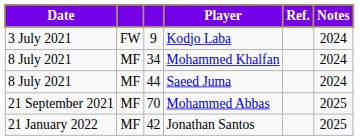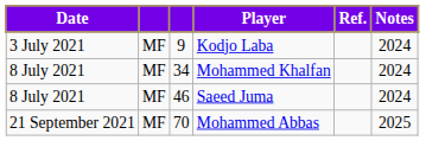 <table class="wikitable plainrowheaders sortable">
 <tr>
 <th style="color:#FFFFFF; background: #7300E6; border:2px solid #AB9767;"><strong>Date</strong></th>
 <th style="color:#FFFFFF; background: #7300E6; border:2px solid #AB9767;"></th>
 <th style="color:#FFFFFF; background: #7300E6; border:2px solid #AB9767;"></th>
 <th style="color:#FFFFFF; background: #7300E6; border:2px solid #AB9767;"><strong> Player</strong></th>
 <th style="color:#FFFFFF; background: #7300E6; border:2px solid #AB9767;"><strong>Ref.</strong></th>
 <th style="color:#FFFFFF; background: #7300E6; border:2px solid #AB9767;"><strong>Notes</strong></th>
 </tr>
 <tr>
 <td>3 July 2021</td>
-<td style="text-align:center;">FW</td>
+<td style="text-align:center;">MF</td>
 <td style="text-align:center;">9</td>
 <td> <a href='#'>Kodjo Laba</a></td>
 <td style="text-align:center;"></td>
 <td style="text-align:center;">2024</td>
 </tr>
 <tr>
 <td>8 July 2021</td>
 <td style="text-align:center;">MF</td>
 <td style="text-align:center;">34</td>
 <td> <a href='#'>Mohammed Khalfan</a></td>
 <td style="text-align:center;"></td>
 <td style="text-align:center;">2024</td>
 </tr>
 <tr>
 <td>8 July 2021</td>
 <td style="text-align:center;">MF</td>
-<td style="text-align:center;">44</td>
+<td style="text-align:center;">46</td>
 <td> <a href='#'>Saeed Juma</a></td>
 <td style="text-align:center;"></td>
 <td style="text-align:center;">2024</td>
 </tr>
 <tr>
 <td>21 September 2021</td>
 <td style="text-align:center;">MF</td>
 <td style="text-align:center;">70</td>
 <td> <a href='#'>Mohammed Abbas</a></td>
 <td style="text-align:center;"></td>
 <td style="text-align:center;">2025</td>
 </tr>
-<tr>
-<td>21 January 2022</td>
-<td style="text-align:center;">MF</td>
-<td style="text-align:center;">42</td>
-<td> Jonathan Santos</td>
-<td style="text-align:center;"></td>
-<td style="text-align:center;">2025</td>
-</tr>
 </table>
